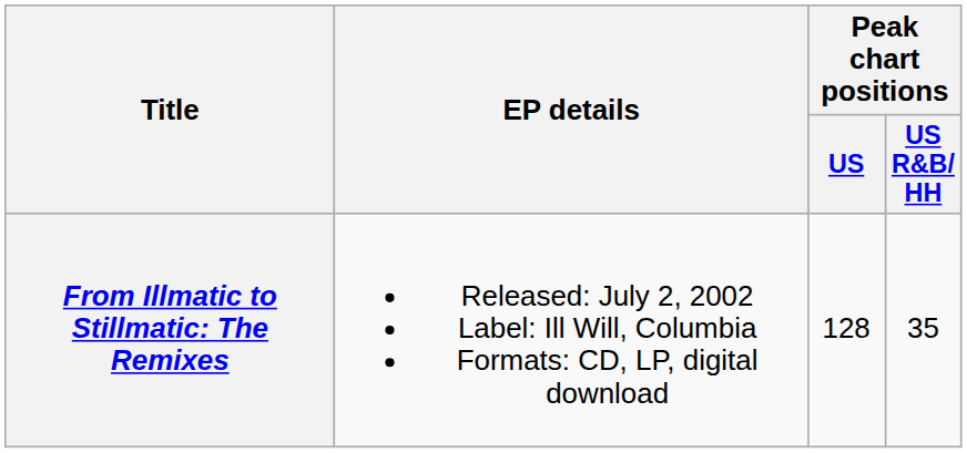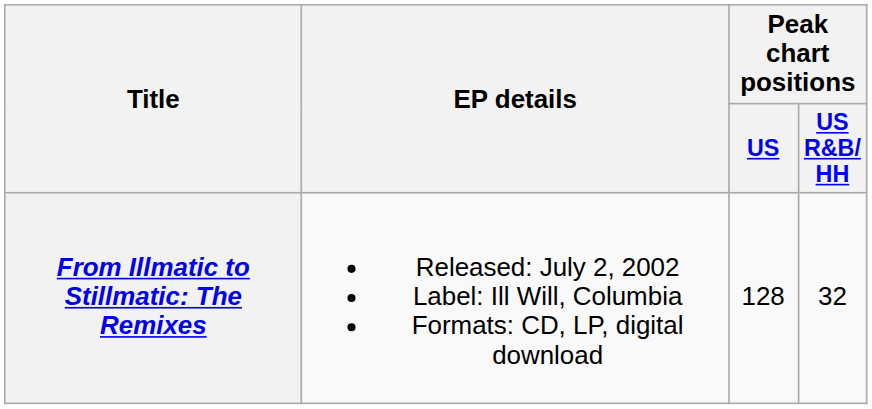 <table class="wikitable plainrowheaders" style="text-align:center;">
 <tr>
 <th scope="col" rowspan="2" style="width:11em;">Title</th>
 <th scope="col" rowspan="2" style="width:16em;">EP details</th>
 <th scope="col" colspan="2">Peak chart positions</th>
 </tr>
 <tr>
 <th scope="col" style="width:2.5em;font-size:90%;"><a href='#'>US</a><br></th>
 <th scope="col" style="width:2.5em;font-size:90%;"><a href='#'>US<br>R&B/<br>HH</a><br></th>
 </tr>
 <tr>
 <th scope="row"><em><a href='#'>From Illmatic to Stillmatic: The Remixes</a></em></th>
 <td><br><ul><li>Released: July 2, 2002</li><li>Label: Ill Will, Columbia</li><li>Formats: CD, LP, digital download</li></ul></td>
 <td>128</td>
-<td>35</td>
+<td>32</td>
 </tr>
 </table>
